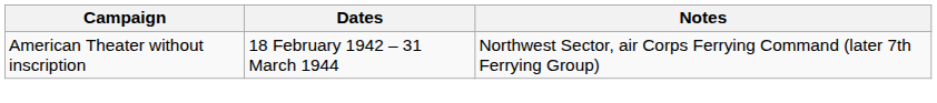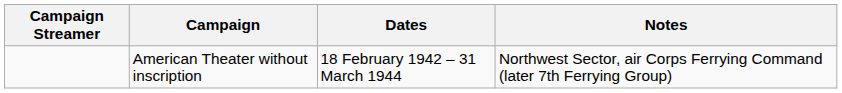 <table class="wikitable">
 <tr style="background:#efefef;">
+<th>Campaign Streamer</th>
 <th>Campaign</th>
 <th>Dates</th>
 <th>Notes</th>
 </tr>
 <tr>
+<td></td>
 <td>American Theater without inscription</td>
 <td>18 February 1942 – 31 March 1944</td>
 <td>Northwest Sector, air Corps Ferrying Command (later 7th Ferrying Group)</td>
 </tr>
 </table>
